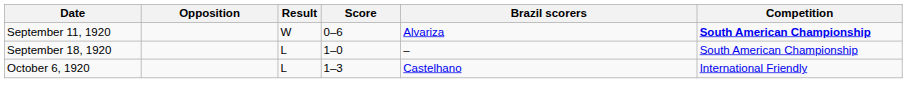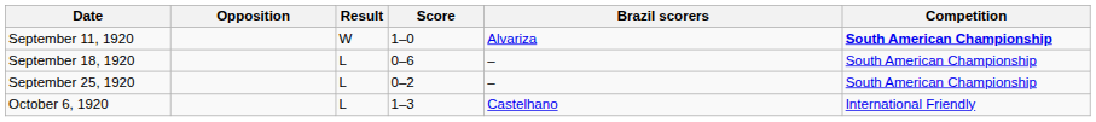 <table class="wikitable" style="text-align: left;">
 <tr>
 <th width=12%>Date</th>
 <th width=12%>Opposition</th>
 <th width=1%>Result</th>
 <th width=7%>Score</th>
 <th width=26%>Brazil scorers</th>
 <th width=18%>Competition</th>
 </tr>
 <tr>
 <td>September 11, 1920</td>
 <td></td>
 <td>W</td>
-<td>0–6</td>
+<td>1–0</td>
 <td><a href='#'>Alvariza</a></td>
 <td><strong><a href='#'>South American Championship</a></strong></td>
 </tr>
 <tr>
 <td>September 18, 1920</td>
 <td></td>
 <td>L</td>
-<td>1–0</td>
+<td>0–6</td>
+<td>–</td>
+<td><a href='#'>South American Championship</a></td>
+</tr>
+<tr>
+<td>September 25, 1920</td>
+<td></td>
+<td>L</td>
+<td>0–2</td>
 <td>–</td>
 <td><a href='#'>South American Championship</a></td>
 </tr>
 <tr>
 <td>October 6, 1920</td>
 <td></td>
 <td>L</td>
 <td>1–3</td>
 <td><a href='#'>Castelhano</a></td>
 <td><a href='#'>International Friendly</a></td>
 </tr>
 </table>
